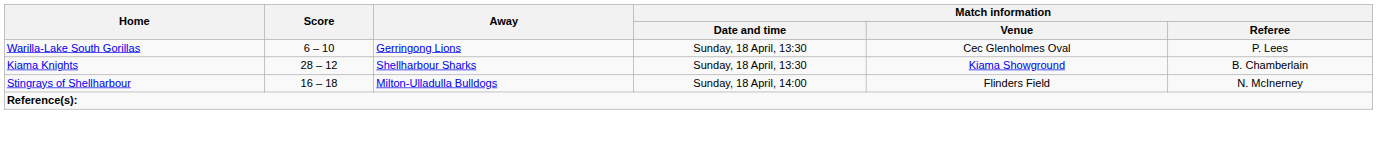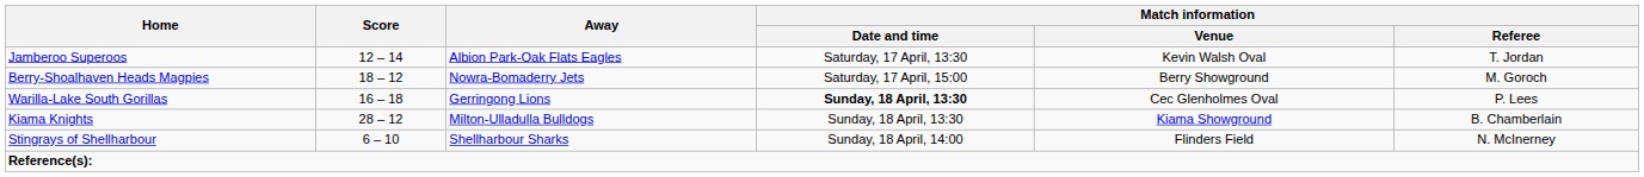 <table class="wikitable" width="100% text-align:center;">
 <tr>
 <th rowspan="2" width="19%">Home</th>
 <th rowspan="2" width="8%">Score</th>
 <th rowspan="2" width="19%">Away</th>
 <th colspan="3">Match information</th>
 </tr>
 <tr bgcolor="#CCCCCC">
 <th width="17%">Date and time</th>
 <th width="22%">Venue</th>
 <th>Referee</th>
 </tr>
 <tr>
+<td> <a href='#'>Jamberoo Superoos</a></td>
+<td style="text-align:center;">12 – 14</td>
+<td> <a href='#'>Albion Park-Oak Flats Eagles</a></td>
+<td style="text-align:center;">Saturday, 17 April, 13:30</td>
+<td style="text-align:center;">Kevin Walsh Oval</td>
+<td style="text-align:center;">T. Jordan</td>
+</tr>
+<tr>
+<td> <a href='#'>Berry-Shoalhaven Heads Magpies</a></td>
+<td style="text-align:center;">18 – 12</td>
+<td> <a href='#'>Nowra-Bomaderry Jets</a></td>
+<td style="text-align:center;">Saturday, 17 April, 15:00</td>
+<td style="text-align:center;">Berry Showground</td>
+<td style="text-align:center;">M. Goroch</td>
+</tr>
+<tr>
 <td> <a href='#'>Warilla-Lake South Gorillas</a></td>
-<td style="text-align:center;">6 – 10</td>
+<td style="text-align:center;">16 – 18</td>
 <td> <a href='#'>Gerringong Lions</a></td>
-<td style="text-align:center;">Sunday, 18 April, 13:30</td>
+<td style="text-align:center;"><strong>Sunday, 18 April, 13:30</strong></td>
 <td style="text-align:center;">Cec Glenholmes Oval</td>
 <td style="text-align:center;">P. Lees</td>
 </tr>
 <tr>
 <td> <a href='#'>Kiama Knights</a></td>
 <td style="text-align:center;">28 – 12</td>
-<td> <a href='#'>Shellharbour Sharks</a></td>
+<td> <a href='#'>Milton-Ulladulla Bulldogs</a></td>
 <td style="text-align:center;">Sunday, 18 April, 13:30</td>
 <td style="text-align:center;"><a href='#'>Kiama Showground</a></td>
 <td style="text-align:center;">B. Chamberlain</td>
 </tr>
 <tr>
 <td> <a href='#'>Stingrays of Shellharbour</a></td>
-<td style="text-align:center;">16 – 18</td>
-<td> <a href='#'>Milton-Ulladulla Bulldogs</a></td>
+<td style="text-align:center;">6 – 10</td>
+<td> <a href='#'>Shellharbour Sharks</a></td>
 <td style="text-align:center;">Sunday, 18 April, 14:00</td>
 <td style="text-align:center;">Flinders Field</td>
 <td style="text-align:center;">N. McInerney</td>
 </tr>
 <tr>
 <td colspan="6"><strong>Reference(s):</strong> </td>
 </tr>
 </table>
